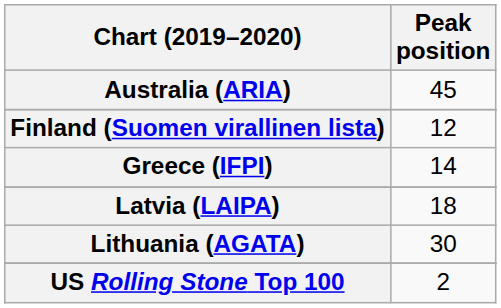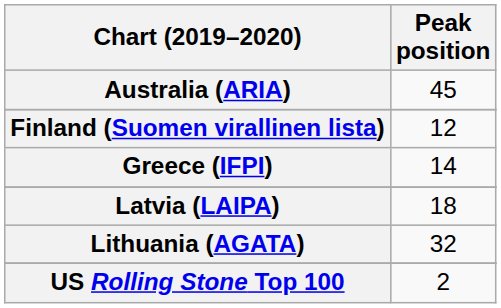 <table class="wikitable sortable plainrowheaders" style="text-align:center">
 <tr>
 <th scope="col">Chart (2019–2020)</th>
 <th scope="col">Peak<br>position</th>
 </tr>
 <tr>
 <th scope="row">Australia (<a href='#'>ARIA</a>)</th>
 <td>45</td>
 </tr>
 <tr>
 </tr>
 <tr>
 </tr>
 <tr>
 </tr>
 <tr>
 </tr>
 <tr>
 <th scope="row">Finland (<a href='#'>Suomen virallinen lista</a>)</th>
 <td>12</td>
 </tr>
 <tr>
 <th scope="row">Greece (<a href='#'>IFPI</a>)</th>
 <td>14</td>
 </tr>
 <tr>
 </tr>
 <tr>
 </tr>
 <tr>
 <th scope="row">Latvia (<a href='#'>LAIPA</a>)</th>
 <td>18</td>
 </tr>
 <tr>
 <th scope="row">Lithuania (<a href='#'>AGATA</a>)</th>
-<td>30</td>
+<td>32</td>
 </tr>
 <tr>
 </tr>
 <tr>
 </tr>
 <tr>
 </tr>
 <tr>
 </tr>
 <tr>
 </tr>
 <tr>
 </tr>
 <tr>
 </tr>
 <tr>
 </tr>
 <tr>
 </tr>
 <tr>
 </tr>
 <tr>
 </tr>
 <tr>
 </tr>
 <tr>
 <th scope="row">US <a href='#'><em>Rolling Stone</em> Top 100</a></th>
 <td>2</td>
 </tr>
 </table>
